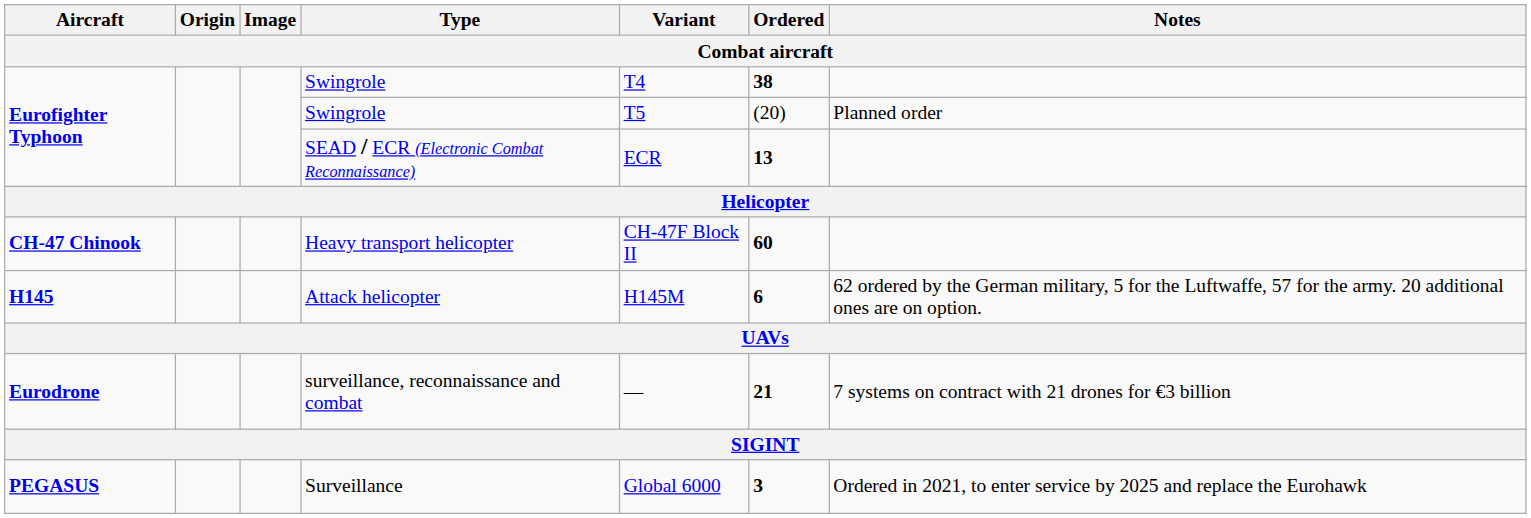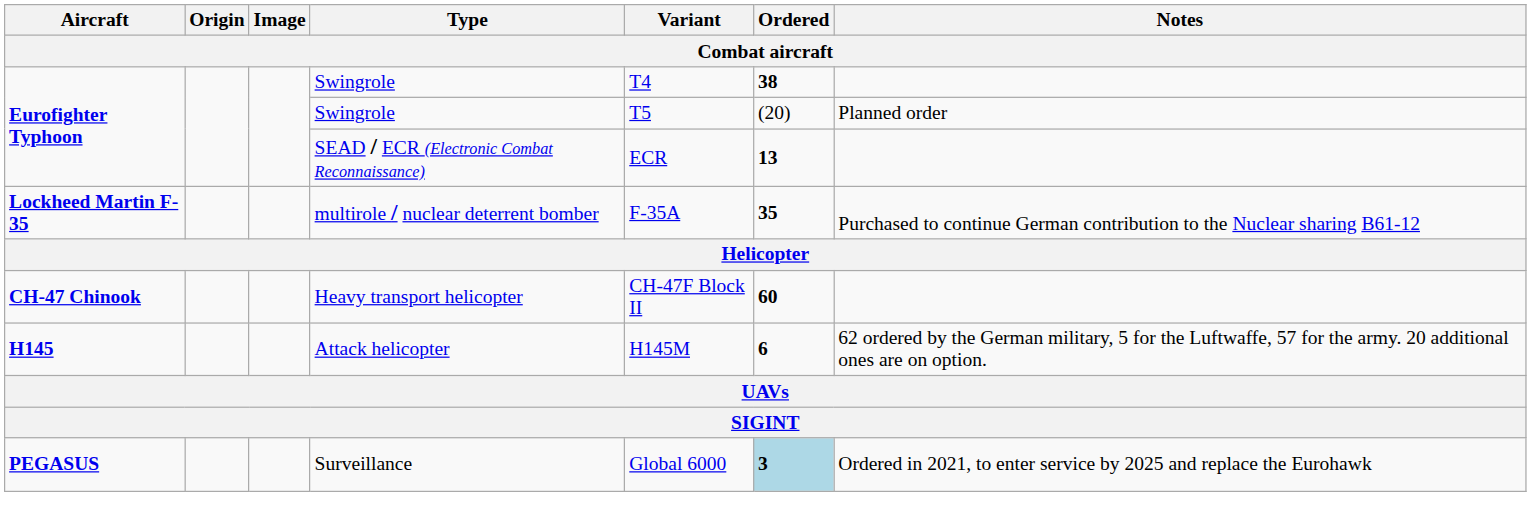 <table class="wikitable">
 <tr>
 <th><strong>Aircraft</strong></th>
 <th><strong>Origin</strong></th>
 <th>Image</th>
 <th><strong>Type</strong></th>
 <th><strong>Variant</strong></th>
 <th>Ordered</th>
 <th><strong>Notes</strong></th>
 </tr>
 <tr>
 <th colspan="7">Combat aircraft</th>
 </tr>
 <tr>
 <td rowspan="3"><strong><a href='#'>Eurofighter Typhoon</a></strong></td>
 <td rowspan="3"><small></small><br><small></small><br><small></small><br><small></small></td>
 <td rowspan="3"></td>
 <td><a href='#'>Swingrole</a></td>
 <td><a href='#'>T4</a></td>
 <td><strong>38</strong></td>
 <td></td>
 </tr>
 <tr>
 <td><a href='#'>Swingrole</a></td>
 <td><a href='#'>T5</a></td>
 <td>(20)</td>
 <td>Planned order</td>
 </tr>
 <tr>
 <td><a href='#'>SEAD</a> <big><strong>/</strong></big> <a href='#'>ECR <small><em>(Electronic Combat Reconnaissance)</em></small></a></td>
 <td><a href='#'>ECR</a></td>
 <td><strong>13</strong></td>
 <td></td>
 </tr>
 <tr>
+<td><strong><a href='#'>Lockheed Martin F-35</a></strong></td>
+<td><small></small></td>
+<td></td>
+<td><a href='#'>multirole <big><strong>/</strong></big></a> <a href='#'>nuclear deterrent bomber</a></td>
+<td><a href='#'>F-35A</a></td>
+<td><strong>35</strong></td>
+<td><br>Purchased to continue German contribution to the <a href='#'>Nuclear sharing</a> <a href='#'>B61-12</a></td>
+</tr>
+<tr>
 <th colspan="7"><a href='#'>Helicopter</a></th>
 </tr>
 <tr>
 <td><a href='#'><strong>CH-47 Chinook</strong></a></td>
 <td><small></small></td>
 <td></td>
 <td><a href='#'>Heavy transport helicopter</a></td>
 <td><a href='#'>CH-47F Block II</a></td>
 <td><strong>60</strong></td>
 <td></td>
 </tr>
 <tr>
 <td><strong><a href='#'>H145</a></strong></td>
 <td><small></small></td>
 <td></td>
 <td><a href='#'>Attack helicopter</a></td>
 <td><a href='#'>H145M</a></td>
 <td><strong>6</strong></td>
 <td>62 ordered by the German military, 5 for the Luftwaffe, 57 for the army. 20 additional ones are on option.</td>
 </tr>
 <tr>
 <th colspan="7"><a href='#'>UAVs</a></th>
 </tr>
 <tr>
-<td><strong><a href='#'>Eurodrone</a></strong></td>
-<td><small></small><br><small></small><br><small></small><br><small></small></td>
-<td></td>
-<td>surveillance, reconnaissance and <a href='#'>combat</a></td>
-<td>—</td>
-<td><strong>21</strong></td>
-<td>7 systems on contract with 21 drones for €3 billion</td>
-</tr>
-<tr>
 <th colspan="7"><a href='#'>SIGINT</a></th>
 </tr>
 <tr>
 <td><a href='#'><strong>PEGASUS</strong></a></td>
 <td><small></small><br><small></small><br><small></small></td>
 <td></td>
 <td>Surveillance</td>
 <td><a href='#'>Global 6000</a></td>
-<td><strong>3</strong></td>
+<td style="background: lightblue;"><strong>3</strong></td>
 <td>Ordered in 2021, to enter service by 2025 and replace the Eurohawk<strong></strong></td>
 </tr>
 </table>
